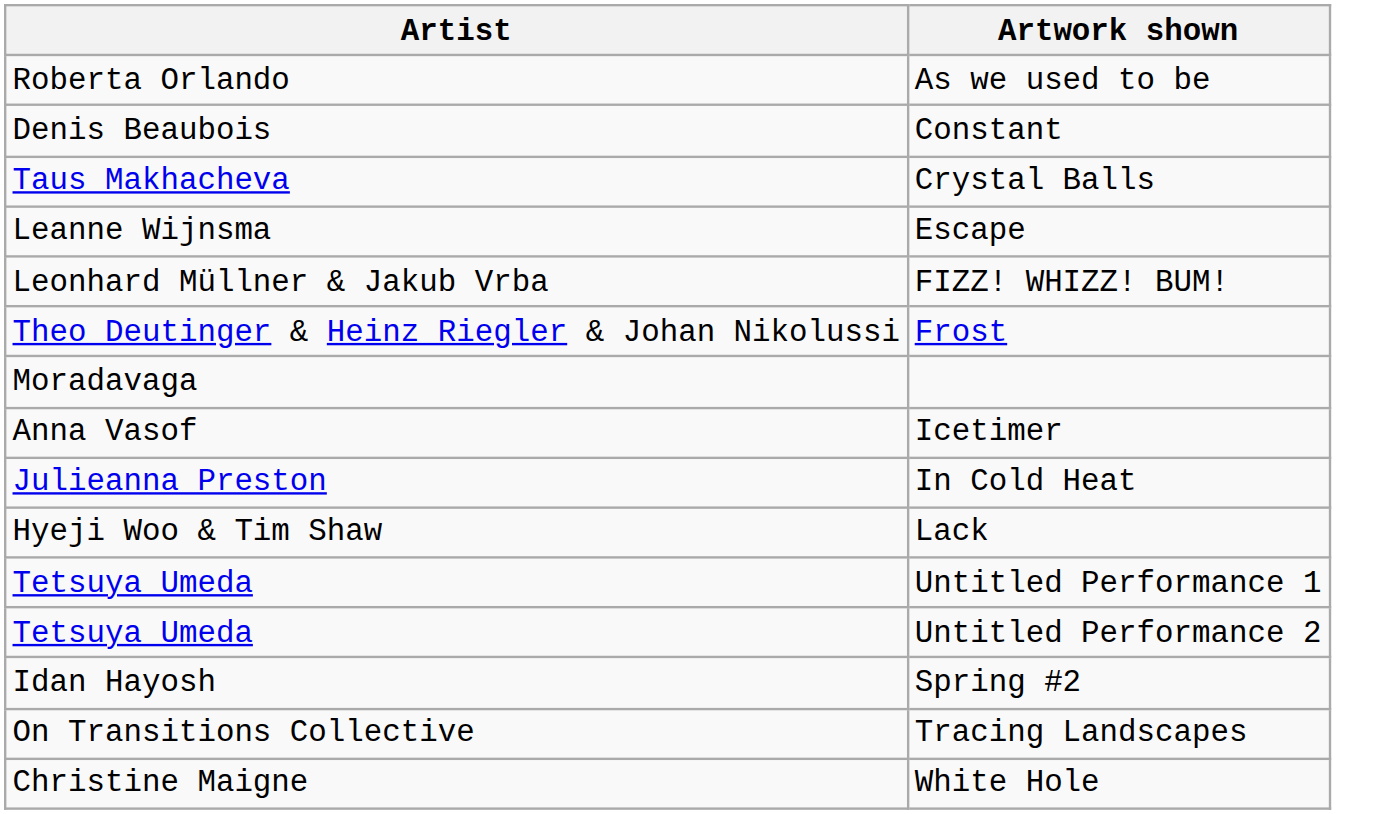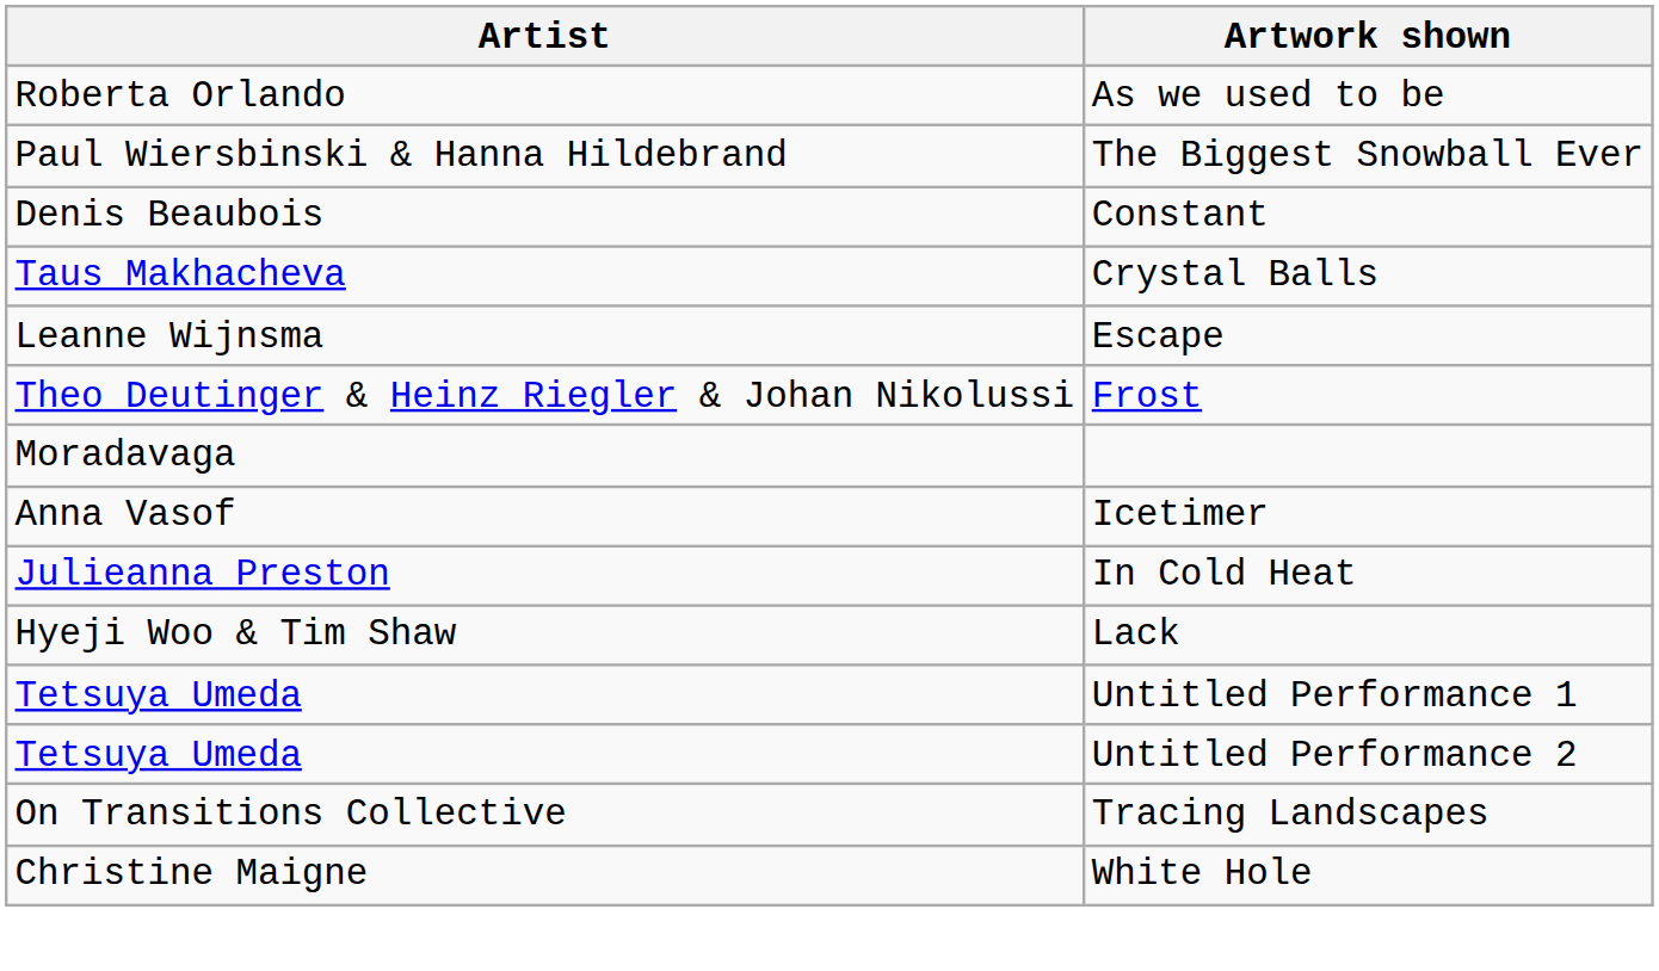 <table class="wikitable">
 <tr>
 <th>Artist</th>
 <th>Artwork shown</th>
 </tr>
 <tr>
 <td>Roberta Orlando</td>
 <td>As we used to be</td>
+</tr>
+<tr>
+<td>Paul Wiersbinski & Hanna Hildebrand</td>
+<td>The Biggest Snowball Ever</td>
 </tr>
 <tr>
 <td>Denis Beaubois</td>
 <td>Constant</td>
 </tr>
 <tr>
 <td><a href='#'>Taus Makhacheva</a></td>
 <td>Crystal Balls</td>
 </tr>
 <tr>
 <td>Leanne Wijnsma</td>
 <td>Escape</td>
-</tr>
-<tr>
-<td>Leonhard Müllner & Jakub Vrba</td>
-<td>FIZZ! WHIZZ! BUM!</td>
 </tr>
 <tr>
 <td><a href='#'>Theo Deutinger</a> & <a href='#'>Heinz Riegler</a> & Johan Nikolussi</td>
 <td><a href='#'>Frost</a></td>
 </tr>
 <tr>
 <td>Moradavaga</td>
 <td></td>
 </tr>
 <tr>
 <td>Anna Vasof</td>
 <td>Icetimer</td>
 </tr>
 <tr>
 <td><a href='#'>Julieanna Preston</a></td>
 <td>In Cold Heat</td>
 </tr>
 <tr>
 <td>Hyeji Woo & Tim Shaw</td>
 <td>Lack</td>
 </tr>
 <tr>
 <td><a href='#'>Tetsuya Umeda</a></td>
 <td>Untitled Performance 1</td>
 </tr>
 <tr>
 <td><a href='#'>Tetsuya Umeda</a></td>
 <td>Untitled Performance 2</td>
 </tr>
 <tr>
-<td>Idan Hayosh</td>
-<td>Spring #2</td>
-</tr>
-<tr>
 <td>On Transitions Collective</td>
 <td>Tracing Landscapes</td>
 </tr>
 <tr>
 <td>Christine Maigne</td>
 <td>White Hole</td>
 </tr>
 </table>
